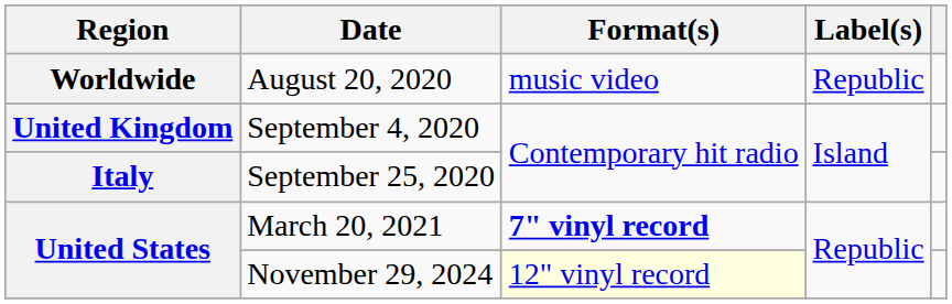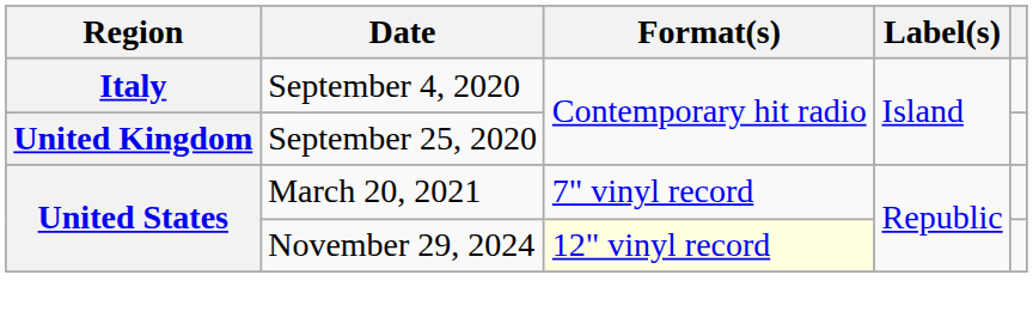 <table class="wikitable plainrowheaders">
 <tr>
 <th scope="col">Region</th>
 <th scope="col">Date</th>
 <th scope="col">Format(s)</th>
 <th scope="col">Label(s)</th>
 <th scope="col"></th>
 </tr>
 <tr>
-<th scope="row">Worldwide</th>
-<td>August 20, 2020</td>
-<td><a href='#'>music video</a></td>
-<td><a href='#'>Republic</a></td>
-<td></td>
-</tr>
-<tr>
-<th scope="row"><a href='#'>United Kingdom</a></th>
+<th scope="row"><a href='#'>Italy</a></th>
 <td>September 4, 2020</td>
 <td rowspan="2"><a href='#'>Contemporary hit radio</a></td>
 <td rowspan="2"><a href='#'>Island</a></td>
 <td style="text-align:center;"></td>
 </tr>
 <tr>
-<th scope="row"><a href='#'>Italy</a></th>
+<th scope="row"><a href='#'>United Kingdom</a></th>
 <td>September 25, 2020</td>
 <td style="text-align:center;"></td>
 </tr>
 <tr>
 <th rowspan="2" scope="row"><a href='#'>United States</a></th>
 <td>March 20, 2021</td>
-<td><strong><a href='#'>7" vinyl record</a></strong></td>
+<td><a href='#'>7" vinyl record</a></td>
 <td rowspan="2"><a href='#'>Republic</a></td>
 <td></td>
 </tr>
 <tr>
 <td>November 29, 2024</td>
 <td style="background: lightyellow;"><a href='#'>12" vinyl record</a></td>
 <td></td>
 </tr>
 </table>
